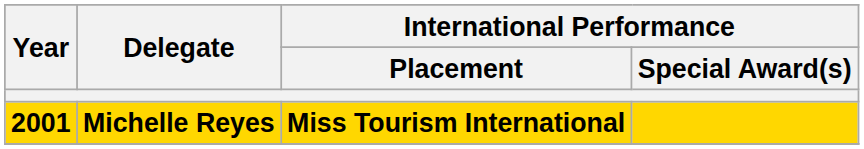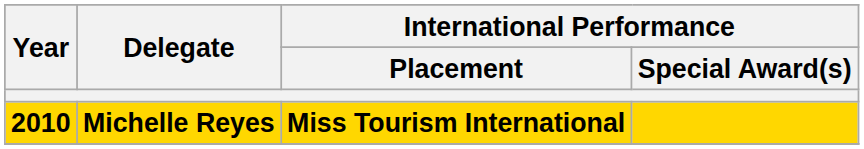 <table class="wikitable" style="text-align:center; font-size: 95%;">
 <tr>
 <th rowspan="2">Year</th>
 <th rowspan="2">Delegate</th>
 <th colspan="2">International Performance</th>
 </tr>
 <tr>
 <th>Placement</th>
 <th>Special Award(s)</th>
 </tr>
 <tr>
 <th colspan="4"></th>
 </tr>
 <tr style="background-color:gold; font-weight:bold">
-<td>2001</td>
+<td>2010</td>
 <td>Michelle Reyes</td>
 <td>Miss Tourism International</td>
 <td></td>
 </tr>
 <tr>
 </tr>
 </table>
